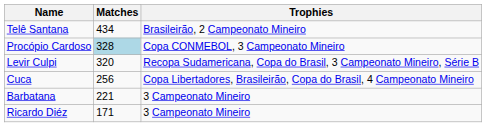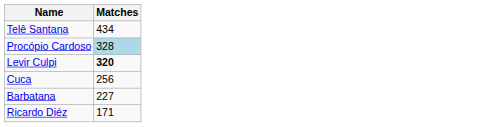 <table class="wikitable">
 <tr>
 <th>Name</th>
 <th>Matches</th>
-<th>Trophies</th>
 </tr>
 <tr>
 <td> <a href='#'>Telê Santana</a></td>
 <td>434</td>
-<td><a href='#'>Brasileirão</a>, 2 <a href='#'>Campeonato Mineiro</a></td>
 </tr>
 <tr>
 <td> <a href='#'>Procópio Cardoso</a></td>
 <td style="background: lightblue;">328</td>
-<td><a href='#'>Copa CONMEBOL</a>, 3 <a href='#'>Campeonato Mineiro</a></td>
 </tr>
 <tr>
 <td> <a href='#'>Levir Culpi</a></td>
-<td>320</td>
-<td><a href='#'>Recopa Sudamericana</a>, <a href='#'>Copa do Brasil</a>, 3 <a href='#'>Campeonato Mineiro</a>, <a href='#'>Série B</a></td>
+<td><strong>320</strong></td>
 </tr>
 <tr>
 <td> <a href='#'>Cuca</a></td>
 <td>256</td>
-<td><a href='#'>Copa Libertadores</a>, <a href='#'>Brasileirão</a>, <a href='#'>Copa do Brasil</a>, 4 <a href='#'>Campeonato Mineiro</a></td>
 </tr>
 <tr>
 <td> <a href='#'>Barbatana</a></td>
-<td>221</td>
-<td>3 <a href='#'>Campeonato Mineiro</a></td>
+<td>227</td>
 </tr>
 <tr>
 <td> <a href='#'>Ricardo Diéz</a></td>
 <td>171</td>
-<td>3 <a href='#'>Campeonato Mineiro</a></td>
 </tr>
 </table>
